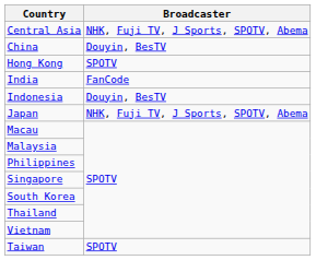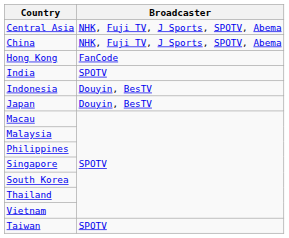 <table class="wikitable">
 <tr>
 <th>Country</th>
 <th>Broadcaster</th>
 </tr>
 <tr>
 <td><a href='#'>Central Asia</a></td>
 <td><a href='#'>NHK</a>, <a href='#'>Fuji TV</a>, <a href='#'>J Sports</a>, <a href='#'>SPOTV</a>, <a href='#'>Abema</a></td>
 </tr>
 <tr>
 <td> <a href='#'>China</a></td>
-<td><a href='#'>Douyin</a>, <a href='#'>BesTV</a></td>
+<td><a href='#'>NHK</a>, <a href='#'>Fuji TV</a>, <a href='#'>J Sports</a>, <a href='#'>SPOTV</a>, <a href='#'>Abema</a></td>
 </tr>
 <tr>
 <td> <a href='#'>Hong Kong</a></td>
-<td><a href='#'>SPOTV</a></td>
+<td><a href='#'>FanCode</a></td>
 </tr>
 <tr>
 <td> <a href='#'>India</a></td>
-<td><a href='#'>FanCode</a></td>
+<td><a href='#'>SPOTV</a></td>
 </tr>
 <tr>
 <td> <a href='#'>Indonesia</a></td>
 <td><a href='#'>Douyin</a>, <a href='#'>BesTV</a></td>
 </tr>
 <tr>
 <td> <a href='#'>Japan</a></td>
-<td><a href='#'>NHK</a>, <a href='#'>Fuji TV</a>, <a href='#'>J Sports</a>, <a href='#'>SPOTV</a>, <a href='#'>Abema</a></td>
+<td><a href='#'>Douyin</a>, <a href='#'>BesTV</a></td>
 </tr>
 <tr>
 <td> <a href='#'>Macau</a></td>
 <td rowspan="7"><a href='#'>SPOTV</a></td>
 </tr>
 <tr>
 <td> <a href='#'>Malaysia</a></td>
 </tr>
 <tr>
 <td> <a href='#'>Philippines</a></td>
 </tr>
 <tr>
 <td> <a href='#'>Singapore</a></td>
 </tr>
 <tr>
 <td> <a href='#'>South Korea</a></td>
 </tr>
 <tr>
 <td> <a href='#'>Thailand</a></td>
 </tr>
 <tr>
 <td> <a href='#'>Vietnam</a></td>
 </tr>
 <tr>
 <td> <a href='#'>Taiwan</a></td>
 <td><a href='#'>SPOTV</a></td>
 </tr>
 </table>
